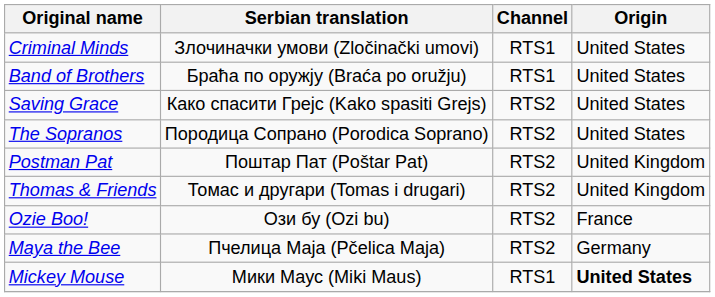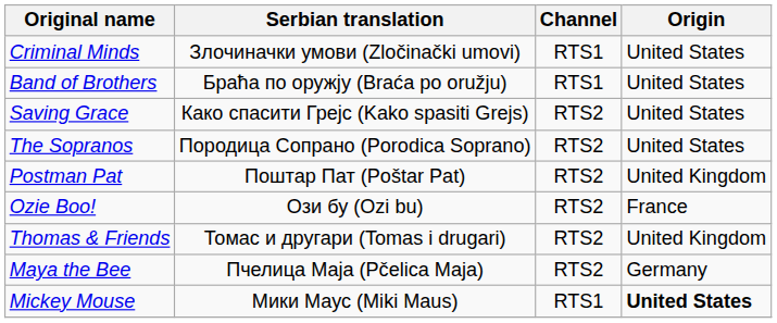 <table class="wikitable">
 <tr>
 <th>Original name</th>
 <th>Serbian translation</th>
 <th>Channel</th>
 <th>Origin</th>
 </tr>
 <tr>
 <td><em><a href='#'>Criminal Minds</a></em></td>
 <td align=center>Злочиначки умови (Zločinački umovi)</td>
 <td align=center>RTS1</td>
 <td>United States</td>
 </tr>
 <tr>
 <td><em><a href='#'>Band of Brothers</a></em></td>
 <td align=center>Браћа по оружју (Braća po oružju)</td>
 <td align=center>RTS1</td>
 <td>United States</td>
 </tr>
 <tr>
 <td><em><a href='#'>Saving Grace</a></em></td>
 <td align=center>Како спасити Грејс (Kako spasiti Grejs)</td>
 <td align=center>RTS2</td>
 <td>United States</td>
 </tr>
 <tr>
 <td><em><a href='#'>The Sopranos</a></em></td>
 <td align=center>Породица Сопрано (Porodica Soprano)</td>
 <td align=center>RTS2</td>
 <td>United States</td>
 </tr>
 <tr>
 <td><em><a href='#'>Postman Pat</a></em></td>
 <td align=center>Поштар Пат (Poštar Pat)</td>
 <td align=center>RTS2</td>
 <td>United Kingdom</td>
 </tr>
 <tr>
+<td><em><a href='#'>Ozie Boo!</a></em></td>
+<td align=center>Ози бу (Ozi bu)</td>
+<td align=center>RTS2</td>
+<td>France</td>
+</tr>
+<tr>
 <td><em><a href='#'>Thomas & Friends</a></em></td>
 <td align=center>Томас и другари (Tomas i drugari)</td>
 <td align=center>RTS2</td>
 <td>United Kingdom</td>
-</tr>
-<tr>
-<td><em><a href='#'>Ozie Boo!</a></em></td>
-<td align=center>Ози бу (Ozi bu)</td>
-<td align=center>RTS2</td>
-<td>France</td>
 </tr>
 <tr>
 <td><em><a href='#'>Maya the Bee</a></em></td>
 <td align=center>Пчелица Маја (Pčelica Maja)</td>
 <td align=center>RTS2</td>
 <td>Germany</td>
 </tr>
 <tr>
 <td><em><a href='#'>Mickey Mouse</a> </em></td>
 <td align=center>Мики Маус (Miki Maus)</td>
 <td align=center>RTS1</td>
 <td><strong>United States</strong></td>
 </tr>
 <tr>
 </tr>
 </table>
